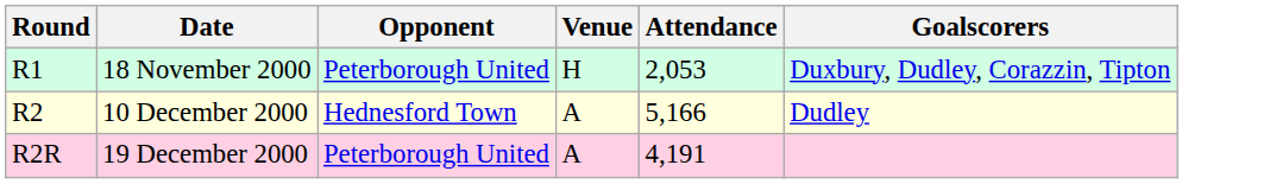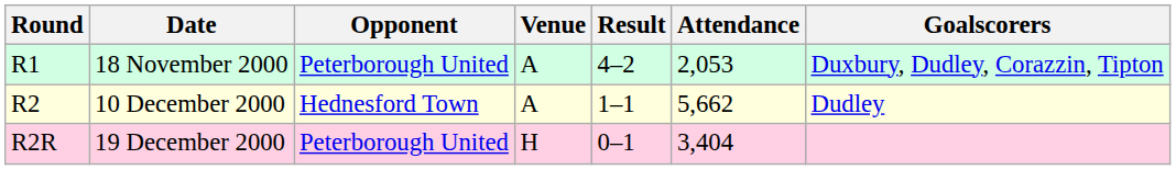 <table class="wikitable">
 <tr>
 <th>Round</th>
 <th>Date</th>
 <th>Opponent</th>
 <th>Venue</th>
+<th>Result</th>
 <th>Attendance</th>
 <th>Goalscorers</th>
 </tr>
 <tr style="background-color: #d0ffe3;">
 <td>R1</td>
 <td>18 November 2000</td>
 <td><a href='#'>Peterborough United</a></td>
-<td>H</td>
+<td>A</td>
+<td>4–2</td>
 <td>2,053</td>
 <td><a href='#'>Duxbury</a>, <a href='#'>Dudley</a>, <a href='#'>Corazzin</a>, <a href='#'>Tipton</a></td>
 </tr>
 <tr style="background-color: #ffffdd;">
 <td>R2</td>
 <td>10 December 2000</td>
 <td><a href='#'>Hednesford Town</a></td>
 <td>A</td>
-<td>5,166</td>
+<td>1–1</td>
+<td>5,662</td>
 <td><a href='#'>Dudley</a></td>
 </tr>
 <tr style="background-color: #ffd0e3;">
 <td>R2R</td>
 <td>19 December 2000</td>
 <td><a href='#'>Peterborough United</a></td>
-<td>A</td>
-<td>4,191</td>
+<td>H</td>
+<td>0–1</td>
+<td>3,404</td>
 <td></td>
 </tr>
 </table>
